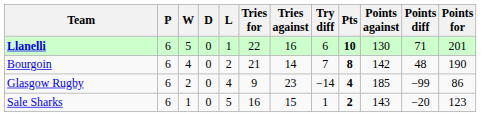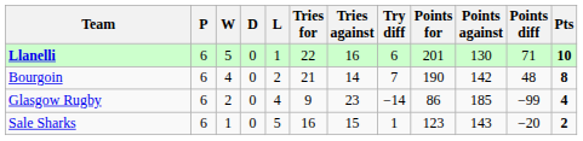 <table class="wikitable" style="text-align: center;">
 <tr>
 <th width="200">Team</th>
 <th width="20">P</th>
 <th width="20">W</th>
 <th width="20">D</th>
 <th width="20">L</th>
 <th width="20">Tries for</th>
 <th width="20">Tries against</th>
 <th width="30">Try diff</th>
-<th width="20">Pts</th>
+<th width="20">Points for</th>
 <th width="20">Points against</th>
 <th width="25">Points diff</th>
-<th width="20">Points for</th>
+<th width="20">Pts</th>
 </tr>
 <tr bgcolor="#ccffcc">
 <td align=left> <strong><a href='#'>Llanelli</a></strong></td>
 <td>6</td>
 <td>5</td>
 <td>0</td>
 <td>1</td>
 <td>22</td>
 <td>16</td>
 <td>6</td>
-<td><strong>10</strong></td>
+<td>201</td>
 <td>130</td>
 <td>71</td>
-<td>201</td>
+<td><strong>10</strong></td>
 </tr>
 <tr>
 <td align=left> <a href='#'>Bourgoin</a></td>
 <td>6</td>
 <td>4</td>
 <td>0</td>
 <td>2</td>
 <td>21</td>
 <td>14</td>
 <td>7</td>
-<td><strong>8</strong></td>
+<td>190</td>
 <td>142</td>
 <td>48</td>
-<td>190</td>
+<td><strong>8</strong></td>
 </tr>
 <tr>
 <td align=left> <a href='#'>Glasgow Rugby</a></td>
 <td>6</td>
 <td>2</td>
 <td>0</td>
 <td>4</td>
 <td>9</td>
 <td>23</td>
 <td>−14</td>
-<td><strong>4</strong></td>
+<td>86</td>
 <td>185</td>
 <td>−99</td>
-<td>86</td>
+<td><strong>4</strong></td>
 </tr>
 <tr>
 <td align=left> <a href='#'>Sale Sharks</a></td>
 <td>6</td>
 <td>1</td>
 <td>0</td>
 <td>5</td>
 <td>16</td>
 <td>15</td>
 <td>1</td>
-<td><strong>2</strong></td>
+<td>123</td>
 <td>143</td>
 <td>−20</td>
-<td>123</td>
+<td><strong>2</strong></td>
 </tr>
 </table>
